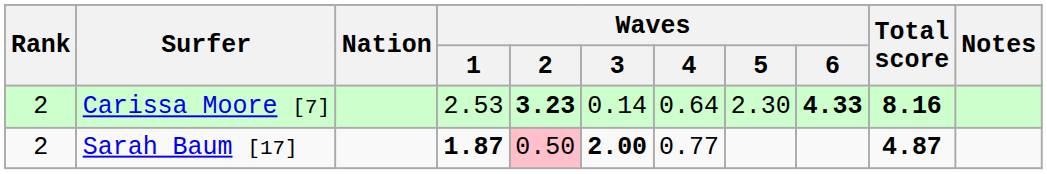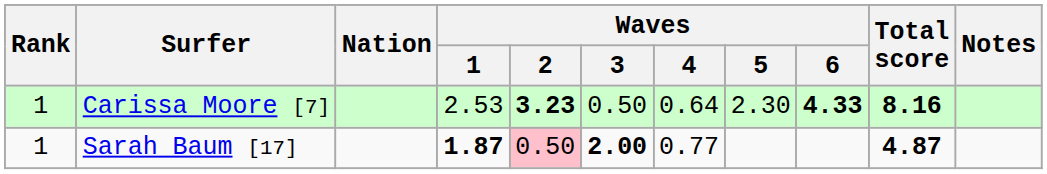 <table class="wikitable sortable" style="text-align:center">
 <tr>
 <th rowspan=2>Rank</th>
 <th rowspan=2>Surfer</th>
 <th rowspan=2>Nation</th>
 <th colspan=6>Waves</th>
 <th rowspan=2>Total<br>score</th>
 <th rowspan=2>Notes</th>
 </tr>
 <tr>
 <th>1</th>
 <th>2</th>
 <th>3</th>
 <th>4</th>
 <th>5</th>
 <th>6</th>
 </tr>
 <tr bgcolor=ccffcc>
-<td>2</td>
+<td>1</td>
 <td align=left><a href='#'>Carissa Moore</a> <small>[7]</small></td>
 <td align=left></td>
 <td>2.53</td>
 <td><strong>3.23</strong></td>
-<td>0.14</td>
+<td>0.50</td>
 <td>0.64</td>
 <td>2.30</td>
 <td><strong>4.33</strong></td>
 <td><strong>8.16</strong></td>
 <td></td>
 </tr>
 <tr>
-<td>2</td>
+<td>1</td>
 <td align=left><a href='#'>Sarah Baum</a> <small>[17]</small></td>
 <td align=left></td>
 <td><strong>1.87</strong></td>
 <td style="background: pink;">0.50</td>
 <td><strong>2.00</strong></td>
 <td>0.77</td>
 <td></td>
 <td></td>
 <td><strong>4.87</strong></td>
 <td></td>
 </tr>
 </table>
